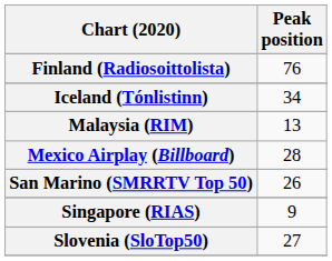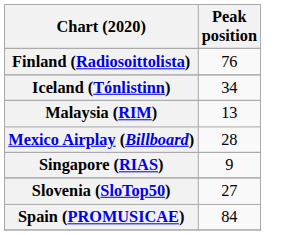 <table class="wikitable sortable plainrowheaders" style="text-align:center">
 <tr>
 <th scope="col">Chart (2020)</th>
 <th scope="col">Peak<br>position</th>
 </tr>
 <tr>
 </tr>
 <tr>
 </tr>
 <tr>
 </tr>
 <tr>
 </tr>
 <tr>
 </tr>
 <tr>
 </tr>
 <tr>
 </tr>
 <tr>
 </tr>
 <tr>
 </tr>
 <tr>
 <th scope="row">Finland (<a href='#'>Radiosoittolista</a>)</th>
 <td>76</td>
 </tr>
 <tr>
 </tr>
 <tr>
 </tr>
 <tr>
 </tr>
 <tr>
 </tr>
 <tr>
 </tr>
 <tr>
 <th scope="row">Iceland (<a href='#'>Tónlistinn</a>)</th>
 <td>34</td>
 </tr>
 <tr>
 </tr>
 <tr>
 </tr>
 <tr>
 <th scope="row">Malaysia (<a href='#'>RIM</a>)</th>
 <td>13</td>
 </tr>
 <tr>
 <th scope="row"><a href='#'>Mexico Airplay</a> (<em><a href='#'>Billboard</a></em>)</th>
 <td>28</td>
 </tr>
 <tr>
 </tr>
 <tr>
 </tr>
 <tr>
 </tr>
 <tr>
 </tr>
 <tr>
 </tr>
 <tr>
-<th scope="row">San Marino (<a href='#'>SMRRTV Top 50</a>)</th>
-<td>26</td>
-</tr>
-<tr>
 </tr>
 <tr>
 <th scope="row">Singapore (<a href='#'>RIAS</a>)</th>
 <td>9</td>
 </tr>
 <tr>
 </tr>
 <tr>
 </tr>
 <tr>
 <th scope="row">Slovenia (<a href='#'>SloTop50</a>)</th>
 <td>27</td>
 </tr>
 <tr>
+<th scope="row">Spain (<a href='#'>PROMUSICAE</a>)</th>
+<td>84</td>
+</tr>
+<tr>
 </tr>
 <tr>
 </tr>
 <tr>
 </tr>
 <tr>
 </tr>
 <tr>
 </tr>
 <tr>
 </tr>
 </table>
